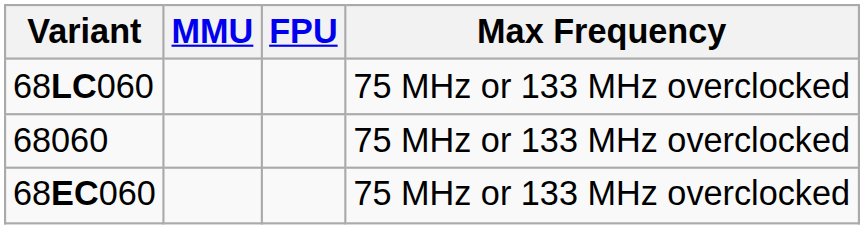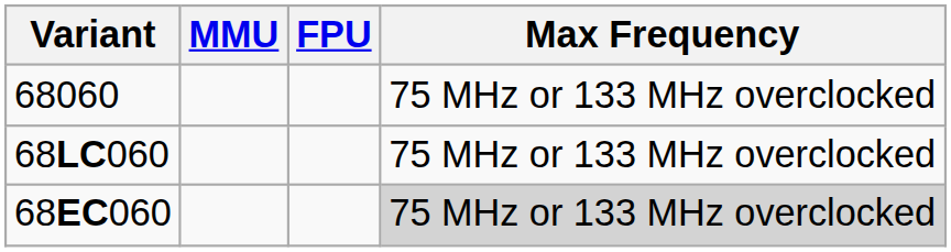 <table class="wikitable">
 <tr>
 <th>Variant</th>
 <th><a href='#'>MMU</a></th>
 <th><a href='#'>FPU</a></th>
 <th>Max Frequency</th>
 </tr>
 <tr>
-<td>68<strong>LC</strong>060</td>
+<td>68060</td>
 <td></td>
 <td></td>
 <td>75 MHz or 133 MHz overclocked</td>
 </tr>
 <tr>
-<td>68060</td>
+<td>68<strong>LC</strong>060</td>
 <td></td>
 <td></td>
 <td>75 MHz or 133 MHz overclocked</td>
 </tr>
 <tr>
 <td>68<strong>EC</strong>060</td>
 <td></td>
 <td></td>
-<td>75 MHz or 133 MHz overclocked</td>
+<td style="background: lightgrey;">75 MHz or 133 MHz overclocked</td>
 </tr>
 </table>
